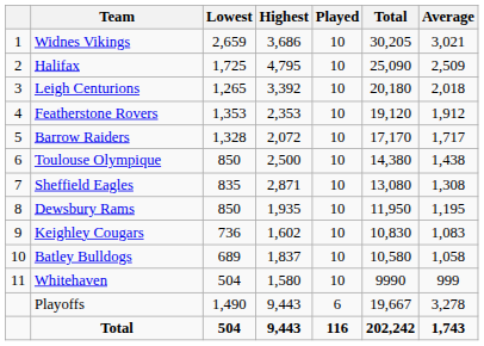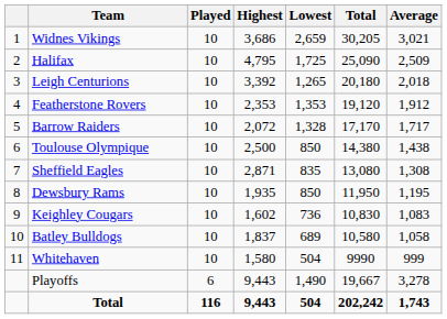 <table class="wikitable" style="text-align:center;">
 <tr>
 <th style="width:20px;" abbr="Position"></th>
 <th width=175>Team</th>
+<th width=20>Played</th>
+<th width=20>Highest</th>
 <th width=20>Lowest</th>
-<th width=20>Highest</th>
-<th width=20>Played</th>
 <th width=20>Total</th>
 <th width=20>Average</th>
 </tr>
 <tr>
 <td>1</td>
 <td style="text-align:left;"> <a href='#'>Widnes Vikings</a></td>
+<td>10</td>
+<td>3,686</td>
 <td>2,659</td>
-<td>3,686</td>
-<td>10</td>
 <td>30,205</td>
 <td>3,021</td>
 </tr>
 <tr>
 <td>2</td>
 <td style="text-align:left;"> <a href='#'>Halifax</a></td>
+<td>10</td>
+<td>4,795</td>
 <td>1,725</td>
-<td>4,795</td>
-<td>10</td>
 <td>25,090</td>
 <td>2,509</td>
 </tr>
 <tr>
 <td>3</td>
 <td style="text-align:left;"> <a href='#'>Leigh Centurions</a></td>
+<td>10</td>
+<td>3,392</td>
 <td>1,265</td>
-<td>3,392</td>
-<td>10</td>
 <td>20,180</td>
 <td>2,018</td>
 </tr>
 <tr>
 <td>4</td>
 <td style="text-align:left;"> <a href='#'>Featherstone Rovers</a></td>
+<td>10</td>
+<td>2,353</td>
 <td>1,353</td>
-<td>2,353</td>
-<td>10</td>
 <td>19,120</td>
 <td>1,912</td>
 </tr>
 <tr>
 <td>5</td>
 <td style="text-align:left;"> <a href='#'>Barrow Raiders</a></td>
+<td>10</td>
+<td>2,072</td>
 <td>1,328</td>
-<td>2,072</td>
-<td>10</td>
 <td>17,170</td>
 <td>1,717</td>
 </tr>
 <tr>
 <td>6</td>
 <td style="text-align:left;"> <a href='#'>Toulouse Olympique</a></td>
+<td>10</td>
+<td>2,500</td>
 <td>850</td>
-<td>2,500</td>
-<td>10</td>
 <td>14,380</td>
 <td>1,438</td>
 </tr>
 <tr>
 <td>7</td>
 <td style="text-align:left;"> <a href='#'>Sheffield Eagles</a></td>
+<td>10</td>
+<td>2,871</td>
 <td>835</td>
-<td>2,871</td>
-<td>10</td>
 <td>13,080</td>
 <td>1,308</td>
 </tr>
 <tr>
 <td>8</td>
 <td style="text-align:left;"> <a href='#'>Dewsbury Rams</a></td>
+<td>10</td>
+<td>1,935</td>
 <td>850</td>
-<td>1,935</td>
-<td>10</td>
 <td>11,950</td>
 <td>1,195</td>
 </tr>
 <tr>
 <td>9</td>
 <td style="text-align:left;"> <a href='#'>Keighley Cougars</a></td>
+<td>10</td>
+<td>1,602</td>
 <td>736</td>
-<td>1,602</td>
-<td>10</td>
 <td>10,830</td>
 <td>1,083</td>
 </tr>
 <tr>
 <td>10</td>
 <td style="text-align:left;"> <a href='#'>Batley Bulldogs</a></td>
+<td>10</td>
+<td>1,837</td>
 <td>689</td>
-<td>1,837</td>
-<td>10</td>
 <td>10,580</td>
 <td>1,058</td>
 </tr>
 <tr>
 <td>11</td>
 <td style="text-align:left;"> <a href='#'>Whitehaven</a></td>
+<td>10</td>
+<td>1,580</td>
 <td>504</td>
-<td>1,580</td>
-<td>10</td>
 <td>9990</td>
 <td>999</td>
 </tr>
 <tr>
 <td></td>
 <td style="text-align:left;">Playoffs</td>
+<td>6</td>
+<td>9,443</td>
 <td>1,490</td>
-<td>9,443</td>
-<td>6</td>
 <td>19,667</td>
 <td>3,278</td>
 </tr>
 <tr>
 <td></td>
 <td><strong>Total</strong></td>
+<td><strong>116</strong></td>
+<td><strong>9,443</strong></td>
 <td><strong>504</strong></td>
-<td><strong>9,443</strong></td>
-<td><strong>116</strong></td>
 <td><strong>202,242</strong></td>
 <td><strong>1,743</strong></td>
 </tr>
 </table>
